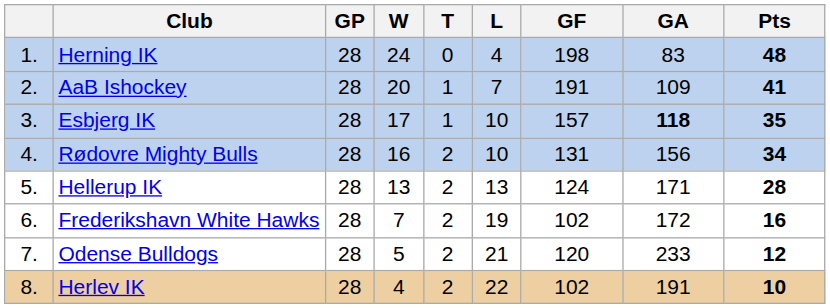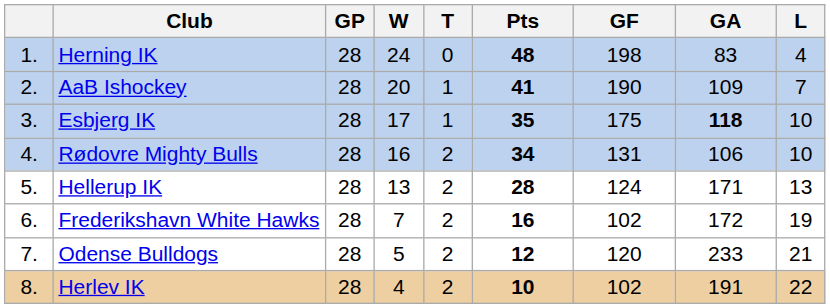 <table class="wikitable">
 <tr>
 <th width="30"></th>
 <th width="200">Club</th>
 <th width="30">GP</th>
 <th width="30">W</th>
 <th width="30">T</th>
-<th width="30">L</th>
+<th width="70">Pts</th>
 <th width="70">GF</th>
 <th width="70">GA</th>
-<th width="70">Pts</th>
+<th width="30">L</th>
 </tr>
 <tr bgcolor="#BCD2EE" align="center">
 <td>1.</td>
 <td align="left"><a href='#'>Herning IK</a></td>
 <td>28</td>
 <td>24</td>
 <td>0</td>
-<td>4</td>
+<td><strong>48</strong></td>
 <td>198</td>
 <td>83</td>
-<td><strong>48</strong></td>
+<td>4</td>
 </tr>
 <tr bgcolor="#BCD2EE" align="center">
 <td>2.</td>
 <td align="left"><a href='#'>AaB Ishockey</a></td>
 <td>28</td>
 <td>20</td>
 <td>1</td>
+<td><strong>41</strong></td>
+<td>190</td>
+<td>109</td>
 <td>7</td>
-<td>191</td>
-<td>109</td>
-<td><strong>41</strong></td>
 </tr>
 <tr bgcolor="#BCD2EE" align="center">
 <td>3.</td>
 <td align="left"><a href='#'>Esbjerg IK</a></td>
 <td>28</td>
 <td>17</td>
 <td>1</td>
+<td><strong>35</strong></td>
+<td>175</td>
+<td><strong>118</strong></td>
 <td>10</td>
-<td>157</td>
-<td><strong>118</strong></td>
-<td><strong>35</strong></td>
 </tr>
 <tr bgcolor="#BCD2EE" align="center">
 <td>4.</td>
 <td align="left"><a href='#'>Rødovre Mighty Bulls</a></td>
 <td>28</td>
 <td>16</td>
 <td>2</td>
+<td><strong>34</strong></td>
+<td>131</td>
+<td>106</td>
 <td>10</td>
-<td>131</td>
-<td>156</td>
-<td><strong>34</strong></td>
 </tr>
 <tr bgcolor="#FFFFFF" align="center">
 <td>5.</td>
 <td align="left"><a href='#'>Hellerup IK</a></td>
 <td>28</td>
 <td>13</td>
 <td>2</td>
-<td>13</td>
+<td><strong>28</strong></td>
 <td>124</td>
 <td>171</td>
-<td><strong>28</strong></td>
+<td>13</td>
 </tr>
 <tr bgcolor="#FFFFFF" align="center">
 <td>6.</td>
 <td align="left"><a href='#'>Frederikshavn White Hawks</a></td>
 <td>28</td>
 <td>7</td>
 <td>2</td>
-<td>19</td>
+<td><strong>16</strong></td>
 <td>102</td>
 <td>172</td>
-<td><strong>16</strong></td>
+<td>19</td>
 </tr>
 <tr bgcolor="#FFFFFF" align="center">
 <td>7.</td>
 <td align="left"><a href='#'>Odense Bulldogs</a></td>
 <td>28</td>
 <td>5</td>
 <td>2</td>
-<td>21</td>
+<td><strong>12</strong></td>
 <td>120</td>
 <td>233</td>
-<td><strong>12</strong></td>
+<td>21</td>
 </tr>
 <tr bgcolor="#EECFA1" align="center">
 <td>8.</td>
 <td align="left"><a href='#'>Herlev IK</a></td>
 <td>28</td>
 <td>4</td>
 <td>2</td>
-<td>22</td>
+<td><strong>10</strong></td>
 <td>102</td>
 <td>191</td>
-<td><strong>10</strong></td>
+<td>22</td>
 </tr>
 </table>
